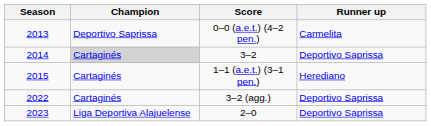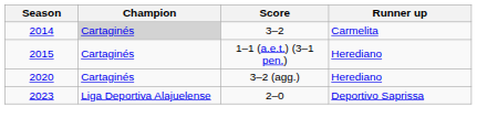 <table class="wikitable">
 <tr>
 <th width="100">Season</th>
 <th width="200">Champion</th>
 <th width="150">Score</th>
 <th width="200">Runner up</th>
 </tr>
 <tr>
-<td align="center"><a href='#'>2013</a></td>
-<td><a href='#'>Deportivo Saprissa</a></td>
-<td style="text-align:center;">0–0 (<a href='#'>a.e.t.</a>) (4–2 <a href='#'>pen.</a>)</td>
-<td><a href='#'>Carmelita</a></td>
-</tr>
-<tr>
 <td align="center"><a href='#'>2014</a></td>
 <td style="background: lightgrey;"><a href='#'>Cartaginés</a></td>
 <td style="text-align:center;">3–2</td>
-<td><a href='#'>Deportivo Saprissa</a></td>
+<td><a href='#'>Carmelita</a></td>
 </tr>
 <tr>
 <td align="center"><a href='#'>2015</a></td>
 <td><a href='#'>Cartaginés</a></td>
 <td style="text-align:center;">1–1 (<a href='#'>a.e.t.</a>) (3–1 <a href='#'>pen.</a>)</td>
 <td><a href='#'>Herediano</a></td>
 </tr>
 <tr>
-<td align="center"><a href='#'>2022</a></td>
+<td align="center"><a href='#'>2020</a></td>
 <td><a href='#'>Cartaginés</a></td>
 <td style="text-align:center;">3–2 (agg.)</td>
-<td><a href='#'>Deportivo Saprissa</a></td>
+<td><a href='#'>Herediano</a></td>
 </tr>
 <tr>
 <td align="center"><a href='#'>2023</a></td>
 <td><a href='#'>Liga Deportiva Alajuelense</a></td>
 <td style="text-align:center;">2–0</td>
 <td><a href='#'>Deportivo Saprissa</a></td>
 </tr>
 </table>
